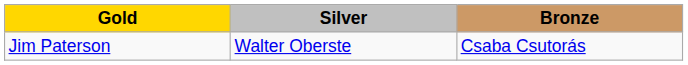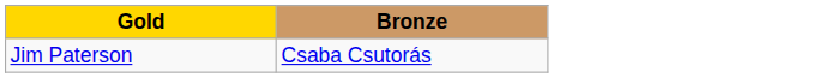 <table class="wikitable" style="text-align:left">
 <tr align="center">
 <td width=200 bgcolor=gold><strong>Gold</strong></td>
-<td width=200 bgcolor=silver><strong>Silver</strong></td>
 <td width=200 bgcolor=CC9966><strong>Bronze</strong></td>
 </tr>
 <tr>
 <td><a href='#'>Jim Paterson</a><br><em></em></td>
-<td><a href='#'>Walter Oberste</a><br><em></em></td>
 <td><a href='#'>Csaba Csutorás</a><br><em></em></td>
 </tr>
 </table>
